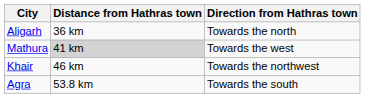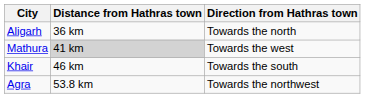 <table class="wikitable sortable">
 <tr>
 <th>City</th>
 <th>Distance from Hathras town</th>
 <th>Direction from Hathras town</th>
 </tr>
 <tr>
 <td><a href='#'>Aligarh</a></td>
 <td>36 km</td>
 <td>Towards the north</td>
 </tr>
 <tr>
 <td><a href='#'>Mathura</a></td>
 <td style="background: lightgrey;">41 km</td>
 <td>Towards the west</td>
 </tr>
 <tr>
 <td><a href='#'>Khair</a></td>
 <td>46 km</td>
-<td>Towards the northwest</td>
+<td>Towards the south</td>
 </tr>
 <tr>
 <td><a href='#'>Agra</a></td>
 <td>53.8 km</td>
-<td>Towards the south</td>
+<td>Towards the northwest</td>
 </tr>
 </table>
